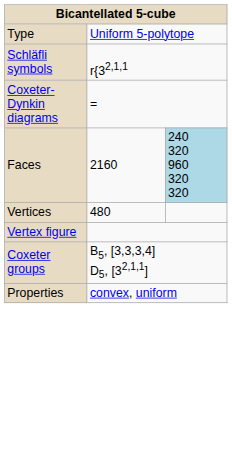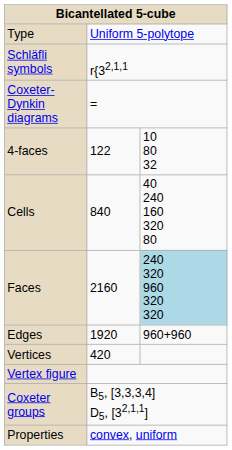 <table class="wikitable" align="right" style="margin-left:10px" width="290">
 <tr>
 <td bgcolor=#e7dcc3 align=center colspan=3><strong>Bicantellated 5-cube</strong></td>
 </tr>
 <tr>
 <td style="width:100px" bgcolor=#e7dcc3>Type</td>
 <td colspan=2><a href='#'>Uniform 5-polytope</a></td>
 </tr>
 <tr>
 <td bgcolor=#e7dcc3><a href='#'>Schläfli symbols</a></td>
 <td colspan=2><br>r{3<sup>2,1,1</sup></td>
 </tr>
 <tr>
 <td bgcolor=#e7dcc3><a href='#'>Coxeter-Dynkin diagrams</a></td>
 <td colspan=2> = <br></td>
 </tr>
 <tr>
+<td bgcolor=#e7dcc3>4-faces</td>
+<td>122</td>
+<td>10  <br>80  <br>32  </td>
+</tr>
+<tr>
+<td bgcolor=#e7dcc3>Cells</td>
+<td>840</td>
+<td>40  <br>240  <br>160  <br>320  <br>80  </td>
+</tr>
+<tr>
 <td bgcolor=#e7dcc3>Faces</td>
 <td>2160</td>
 <td style="background: lightblue;">240  <br>320  <br>960  <br>320  <br>320  </td>
 </tr>
 <tr>
+<td bgcolor=#e7dcc3>Edges</td>
+<td>1920</td>
+<td>960+960</td>
+</tr>
+<tr>
 <td bgcolor=#e7dcc3>Vertices</td>
-<td>480</td>
+<td>420</td>
 </tr>
 <tr>
 <td bgcolor=#e7dcc3><a href='#'>Vertex figure</a></td>
 <td colspan=2></td>
 </tr>
 <tr>
 <td bgcolor=#e7dcc3><a href='#'>Coxeter groups</a></td>
 <td colspan=2>B<sub>5</sub>, [3,3,3,4]<br>D<sub>5</sub>, [3<sup>2,1,1</sup>]</td>
 </tr>
 <tr>
 <td bgcolor=#e7dcc3>Properties</td>
 <td colspan=2><a href='#'>convex</a>, <a href='#'>uniform</a></td>
 </tr>
 </table>
